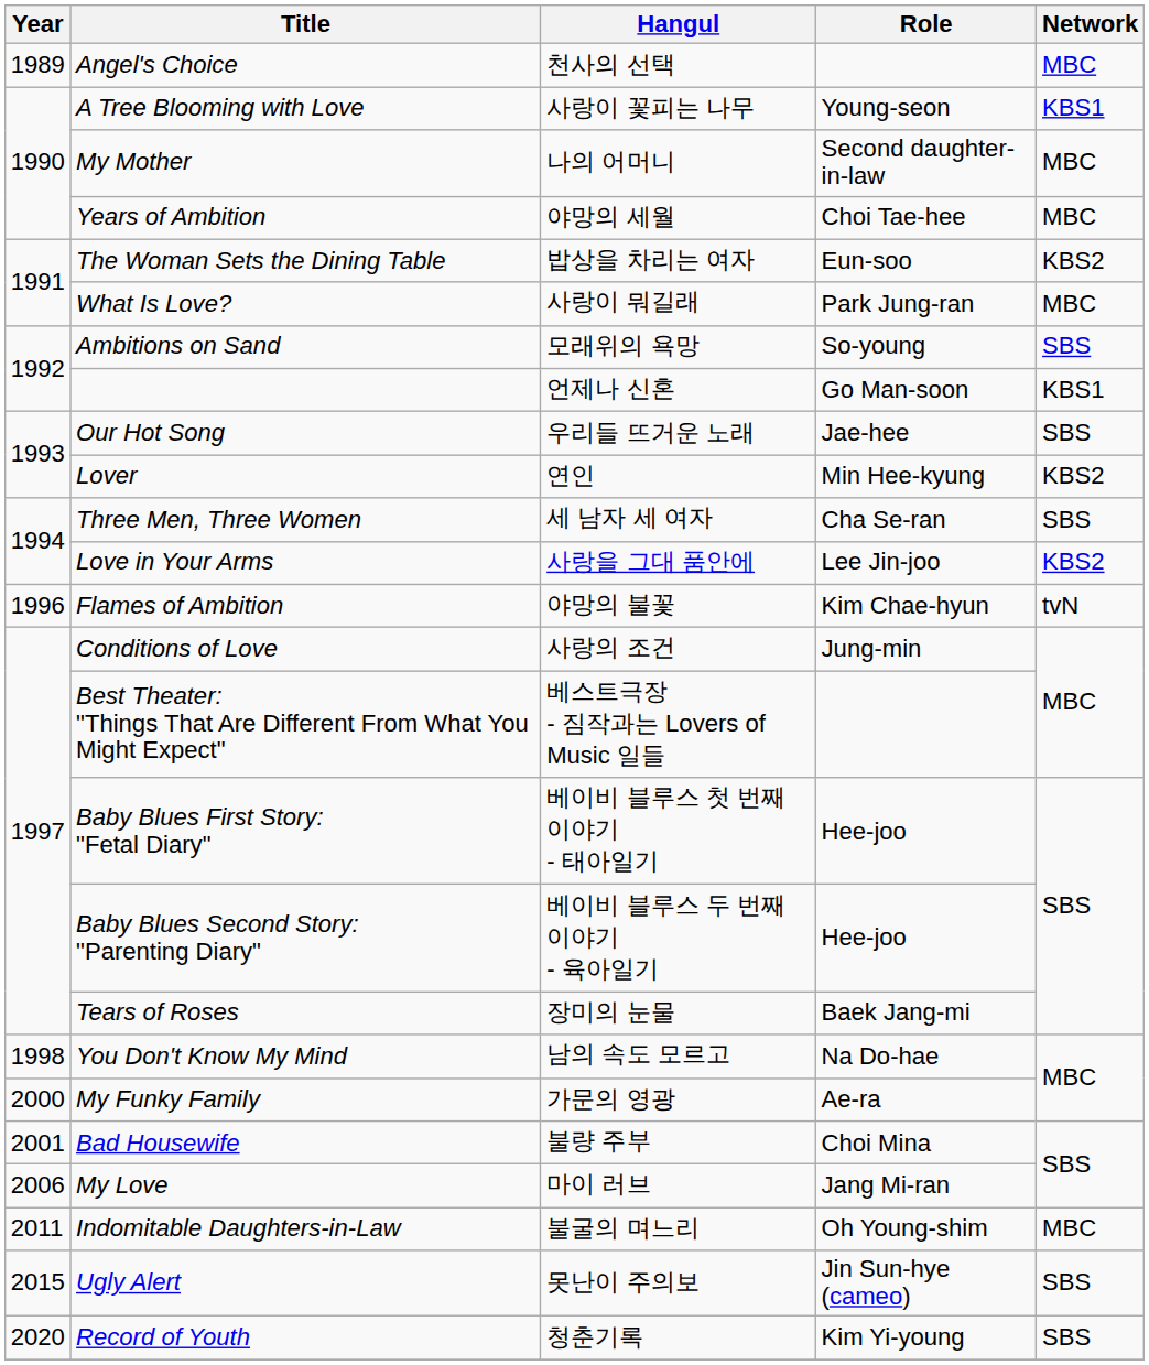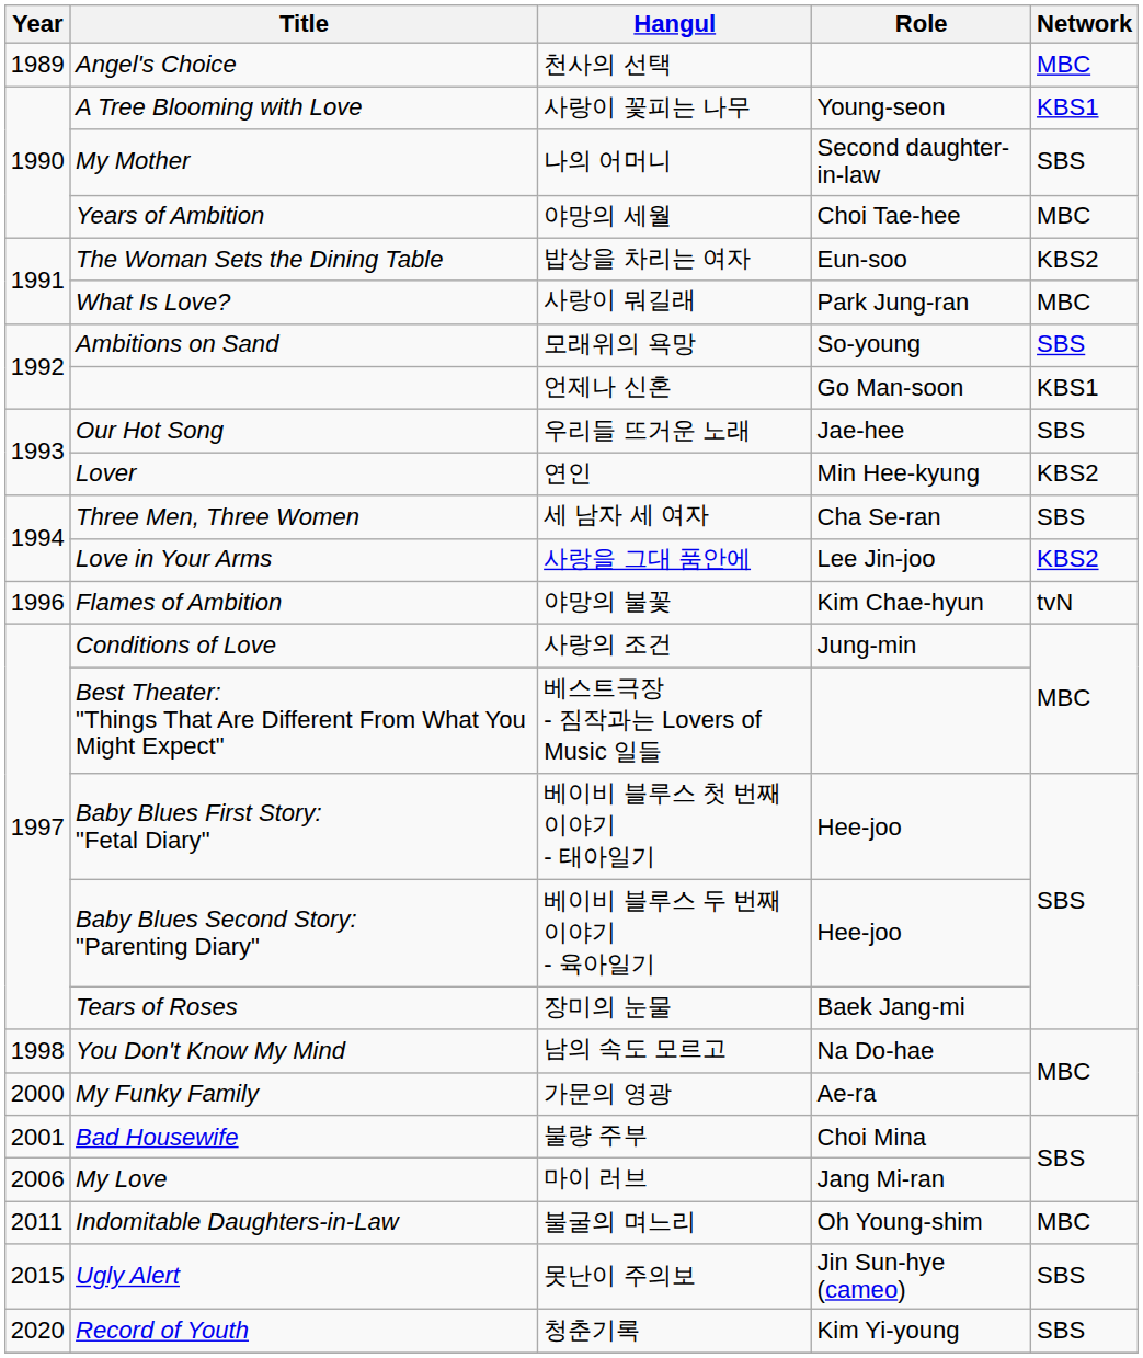 <table class="wikitable" style="width:750px">
 <tr>
 <th width=10>Year</th>
 <th>Title</th>
 <th><a href='#'>Hangul</a></th>
 <th>Role</th>
 <th>Network</th>
 </tr>
 <tr>
 <td>1989</td>
 <td><em>Angel's Choice</em></td>
 <td>천사의 선택</td>
 <td></td>
 <td><a href='#'>MBC</a></td>
 </tr>
 <tr>
 <td rowspan=3>1990</td>
 <td><em>A Tree Blooming with Love</em></td>
 <td>사랑이 꽃피는 나무</td>
 <td>Young-seon</td>
 <td><a href='#'>KBS1</a></td>
 </tr>
 <tr>
 <td><em>My Mother</em></td>
 <td>나의 어머니</td>
 <td>Second daughter-in-law</td>
-<td>MBC</td>
+<td>SBS</td>
 </tr>
 <tr>
 <td><em>Years of Ambition</em></td>
 <td>야망의 세월</td>
 <td>Choi Tae-hee</td>
 <td>MBC</td>
 </tr>
 <tr>
 <td rowspan=2>1991</td>
 <td><em>The Woman Sets the Dining Table</em></td>
 <td>밥상을 차리는 여자</td>
 <td>Eun-soo</td>
 <td>KBS2</td>
 </tr>
 <tr>
 <td><em>What Is Love?</em></td>
 <td>사랑이 뭐길래</td>
 <td>Park Jung-ran</td>
 <td>MBC</td>
 </tr>
 <tr>
 <td rowspan=2>1992</td>
 <td><em>Ambitions on Sand</em></td>
 <td>모래위의 욕망</td>
 <td>So-young</td>
 <td><a href='#'>SBS</a></td>
 </tr>
 <tr>
 <td></td>
 <td>언제나 신혼</td>
 <td>Go Man-soon</td>
 <td>KBS1</td>
 </tr>
 <tr>
 <td rowspan=2>1993</td>
 <td><em>Our Hot Song</em></td>
 <td>우리들 뜨거운 노래</td>
 <td>Jae-hee</td>
 <td>SBS</td>
 </tr>
 <tr>
 <td><em>Lover</em></td>
 <td>연인</td>
 <td>Min Hee-kyung</td>
 <td>KBS2</td>
 </tr>
 <tr>
 <td rowspan=2>1994</td>
 <td><em>Three Men, Three Women</em></td>
 <td>세 남자 세 여자</td>
 <td>Cha Se-ran</td>
 <td>SBS</td>
 </tr>
 <tr>
 <td><em>Love in Your Arms</em></td>
 <td><a href='#'>사랑을 그대 품안에</a></td>
 <td>Lee Jin-joo</td>
 <td><a href='#'>KBS2</a></td>
 </tr>
 <tr>
 <td>1996</td>
 <td><em>Flames of Ambition</em></td>
 <td>야망의 불꽃</td>
 <td>Kim Chae-hyun</td>
 <td>tvN</td>
 </tr>
 <tr>
 <td rowspan=5>1997</td>
 <td><em>Conditions of Love</em></td>
 <td>사랑의 조건</td>
 <td>Jung-min</td>
 <td rowspan="2">MBC</td>
 </tr>
 <tr>
 <td><em>Best Theater:</em><br>"Things That Are Different From What You Might Expect"</td>
 <td>베스트극장 <br> - 짐작과는 Lovers of Music 일들</td>
 <td></td>
 </tr>
 <tr>
 <td><em>Baby Blues First Story:</em><br>"Fetal Diary"</td>
 <td>베이비 블루스 첫 번째 이야기 <br> - 태아일기</td>
 <td>Hee-joo</td>
 <td rowspan="3">SBS</td>
 </tr>
 <tr>
 <td><em>Baby Blues Second Story:</em><br>"Parenting Diary"</td>
 <td>베이비 블루스 두 번째 이야기 <br> - 육아일기</td>
 <td>Hee-joo</td>
 </tr>
 <tr>
 <td><em>Tears of Roses</em></td>
 <td>장미의 눈물</td>
 <td>Baek Jang-mi</td>
 </tr>
 <tr>
 <td>1998</td>
 <td><em>You Don't Know My Mind</em></td>
 <td>남의 속도 모르고</td>
 <td>Na Do-hae</td>
 <td rowspan="2">MBC</td>
 </tr>
 <tr>
 <td>2000</td>
 <td><em>My Funky Family</em></td>
 <td>가문의 영광</td>
 <td>Ae-ra</td>
 </tr>
 <tr>
 <td>2001</td>
 <td><em><a href='#'>Bad Housewife</a></em></td>
 <td>불량 주부</td>
 <td>Choi Mina</td>
 <td rowspan="2">SBS</td>
 </tr>
 <tr>
 <td>2006</td>
 <td><em>My Love</em></td>
 <td>마이 러브</td>
 <td>Jang Mi-ran</td>
 </tr>
 <tr>
 <td>2011</td>
 <td><em>Indomitable Daughters-in-Law</em></td>
 <td>불굴의 며느리</td>
 <td>Oh Young-shim</td>
 <td>MBC</td>
 </tr>
 <tr>
 <td>2015</td>
 <td><em><a href='#'>Ugly Alert</a></em></td>
 <td>못난이 주의보</td>
 <td>Jin Sun-hye (<a href='#'>cameo</a>)</td>
 <td>SBS</td>
 </tr>
 <tr>
 <td>2020</td>
 <td><em><a href='#'>Record of Youth</a></em></td>
 <td>청춘기록</td>
 <td>Kim Yi-young</td>
 <td>SBS</td>
 </tr>
 <tr>
 </tr>
 </table>
